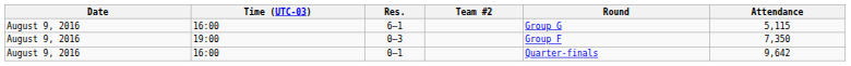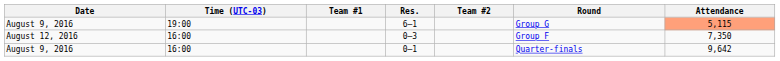 <table class="wikitable" style="text-align:left; width:100%;">
 <tr>
 <th>Date</th>
 <th>Time (<a href='#'>UTC-03</a>)</th>
+<th>Team #1</th>
 <th>Res.</th>
 <th>Team #2</th>
 <th>Round</th>
 <th>Attendance</th>
 </tr>
 <tr>
 <td>August 9, 2016</td>
-<td>16:00</td>
+<td>19:00</td>
+<td></td>
 <td style="text-align:center;">6–1</td>
 <td></td>
 <td><a href='#'>Group G</a></td>
-<td style="text-align:center;">5,115</td>
+<td style="background: lightsalmon; text-align:center;">5,115</td>
 </tr>
 <tr>
-<td>August 9, 2016</td>
-<td>19:00</td>
+<td>August 12, 2016</td>
+<td>16:00</td>
+<td></td>
 <td style="text-align:center;">0–3</td>
 <td></td>
 <td><a href='#'>Group F</a></td>
 <td style="text-align:center;">7,350</td>
 </tr>
 <tr>
 <td>August 9, 2016</td>
 <td>16:00</td>
+<td></td>
 <td style="text-align:center;">0–1</td>
 <td></td>
 <td><a href='#'>Quarter-finals</a></td>
 <td style="text-align:center;">9,642</td>
 </tr>
 </table>
